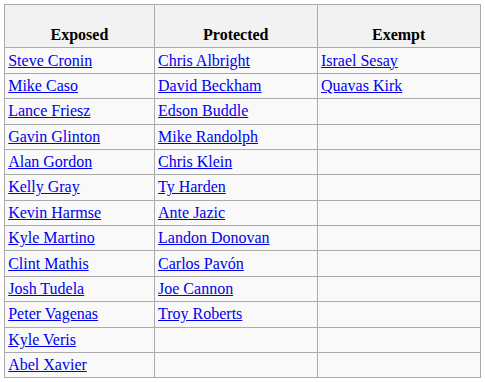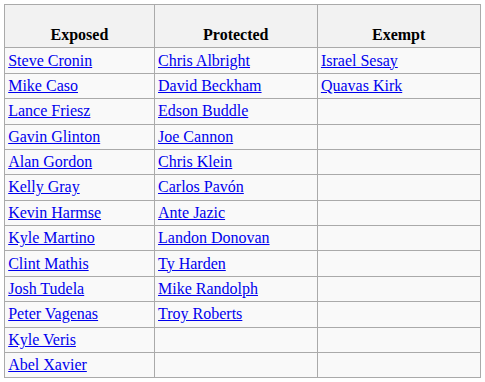 <table class="wikitable">
 <tr>
 <th style="width:23%"><br>Exposed</th>
 <th style="width:25%"><br>Protected</th>
 <th style="width:25%"><br>Exempt</th>
 </tr>
 <tr>
 <td><a href='#'>Steve Cronin</a></td>
 <td><a href='#'>Chris Albright</a></td>
 <td><a href='#'>Israel Sesay</a></td>
 </tr>
 <tr>
 <td><a href='#'>Mike Caso</a></td>
 <td><a href='#'>David Beckham</a></td>
 <td><a href='#'>Quavas Kirk</a></td>
 </tr>
 <tr>
 <td><a href='#'>Lance Friesz</a></td>
 <td><a href='#'>Edson Buddle</a></td>
 <td></td>
 </tr>
 <tr>
 <td><a href='#'>Gavin Glinton</a></td>
-<td><a href='#'>Mike Randolph</a></td>
+<td><a href='#'>Joe Cannon</a></td>
 <td></td>
 </tr>
 <tr>
 <td><a href='#'>Alan Gordon</a></td>
 <td><a href='#'>Chris Klein</a></td>
 <td></td>
 </tr>
 <tr>
 <td><a href='#'>Kelly Gray</a></td>
-<td><a href='#'>Ty Harden</a></td>
+<td><a href='#'>Carlos Pavón</a></td>
 <td></td>
 </tr>
 <tr>
 <td><a href='#'>Kevin Harmse</a></td>
 <td><a href='#'>Ante Jazic</a></td>
 <td></td>
 </tr>
 <tr>
 <td><a href='#'>Kyle Martino</a></td>
 <td><a href='#'>Landon Donovan</a></td>
 <td></td>
 </tr>
 <tr>
 <td><a href='#'>Clint Mathis</a></td>
-<td><a href='#'>Carlos Pavón</a></td>
+<td><a href='#'>Ty Harden</a></td>
 <td></td>
 </tr>
 <tr>
 <td><a href='#'>Josh Tudela</a></td>
-<td><a href='#'>Joe Cannon</a></td>
+<td><a href='#'>Mike Randolph</a></td>
 <td></td>
 </tr>
 <tr>
 <td><a href='#'>Peter Vagenas</a></td>
 <td><a href='#'>Troy Roberts</a></td>
 <td></td>
 </tr>
 <tr>
 <td><a href='#'>Kyle Veris</a></td>
 <td></td>
 <td></td>
 </tr>
 <tr>
 <td><a href='#'>Abel Xavier</a></td>
 <td></td>
 <td></td>
 </tr>
 <tr>
 </tr>
 </table>
